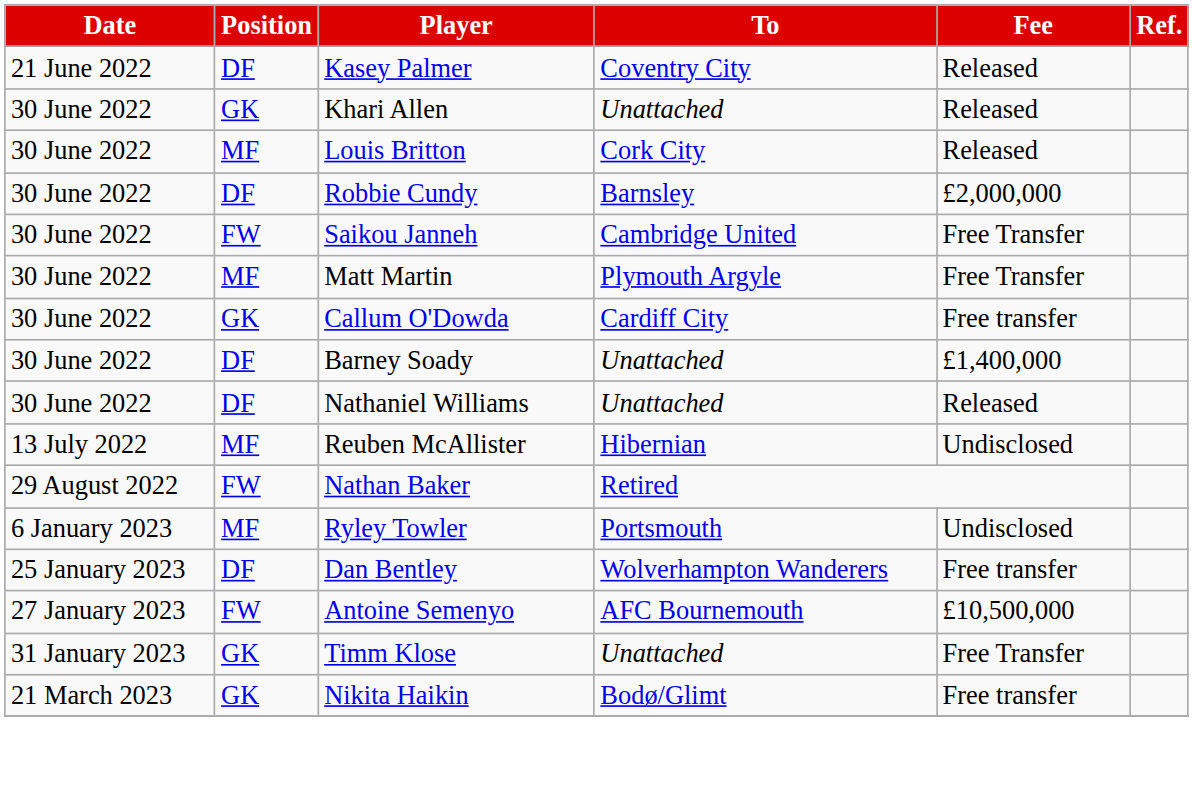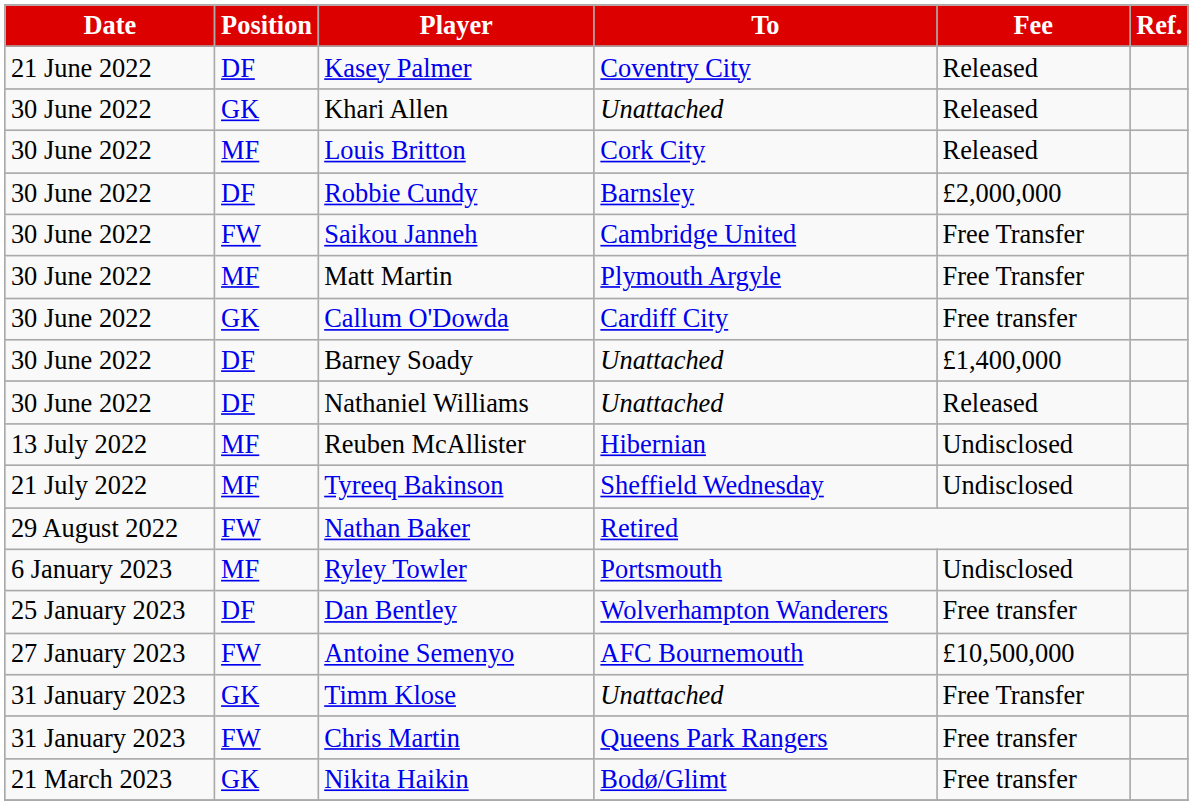 <table class="wikitable plainrowheaders sortable">
 <tr>
 <th style="background:#DD0000; color:#FFFFFF; width:120px;">Date</th>
 <th style="background:#DD0000; color:#FFFFFF; width:50px;">Position</th>
 <th style="background:#DD0000; color:#FFFFFF; width:160px;">Player</th>
 <th style="background:#DD0000; color:#FFFFFF; width:200px;">To</th>
 <th style="background:#DD0000; color:#FFFFFF; width:110px;">Fee</th>
 <th style="background:#DD0000; color:#FFFFFF; width:25px;">Ref.</th>
 </tr>
 <tr>
 <td>21 June 2022</td>
 <td><a href='#'>DF</a></td>
 <td> <a href='#'>Kasey Palmer</a></td>
 <td> <a href='#'>Coventry City</a></td>
 <td>Released</td>
 <td></td>
 </tr>
 <tr>
 <td>30 June 2022</td>
 <td><a href='#'>GK</a></td>
 <td> Khari Allen</td>
 <td> <em>Unattached</em></td>
 <td>Released</td>
 <td></td>
 </tr>
 <tr>
 <td>30 June 2022</td>
 <td><a href='#'>MF</a></td>
 <td> <a href='#'>Louis Britton</a></td>
 <td> <a href='#'>Cork City</a></td>
 <td>Released</td>
 <td></td>
 </tr>
 <tr>
 <td>30 June 2022</td>
 <td><a href='#'>DF</a></td>
 <td> <a href='#'>Robbie Cundy</a></td>
 <td> <a href='#'>Barnsley</a></td>
 <td>£2,000,000</td>
 <td></td>
 </tr>
 <tr>
 <td>30 June 2022</td>
 <td><a href='#'>FW</a></td>
 <td> <a href='#'>Saikou Janneh</a></td>
 <td> <a href='#'>Cambridge United</a></td>
 <td>Free Transfer</td>
 <td></td>
 </tr>
 <tr>
 <td>30 June 2022</td>
 <td><a href='#'>MF</a></td>
 <td> Matt Martin</td>
 <td> <a href='#'>Plymouth Argyle</a></td>
 <td>Free Transfer</td>
 <td></td>
 </tr>
 <tr>
 <td>30 June 2022</td>
 <td><a href='#'>GK</a></td>
 <td> <a href='#'>Callum O'Dowda</a></td>
 <td> <a href='#'>Cardiff City</a></td>
 <td>Free transfer</td>
 <td></td>
 </tr>
 <tr>
 <td>30 June 2022</td>
 <td><a href='#'>DF</a></td>
 <td> Barney Soady</td>
 <td> <em>Unattached</em></td>
 <td>£1,400,000</td>
 <td></td>
 </tr>
 <tr>
 <td>30 June 2022</td>
 <td><a href='#'>DF</a></td>
 <td> Nathaniel Williams</td>
 <td> <em>Unattached</em></td>
 <td>Released</td>
 <td></td>
 </tr>
 <tr>
 <td>13 July 2022</td>
 <td><a href='#'>MF</a></td>
 <td> Reuben McAllister</td>
 <td> <a href='#'>Hibernian</a></td>
 <td>Undisclosed</td>
 <td></td>
 </tr>
 <tr>
+<td>21 July 2022</td>
+<td><a href='#'>MF</a></td>
+<td> <a href='#'>Tyreeq Bakinson</a></td>
+<td> <a href='#'>Sheffield Wednesday</a></td>
+<td>Undisclosed</td>
+<td></td>
+</tr>
+<tr>
 <td>29 August 2022</td>
 <td><a href='#'>FW</a></td>
 <td> <a href='#'>Nathan Baker</a></td>
 <td colspan="2"> <a href='#'>Retired</a></td>
 <td></td>
 </tr>
 <tr>
 <td>6 January 2023</td>
 <td><a href='#'>MF</a></td>
 <td> <a href='#'>Ryley Towler</a></td>
 <td> <a href='#'>Portsmouth</a></td>
 <td>Undisclosed</td>
 <td></td>
 </tr>
 <tr>
 <td>25 January 2023</td>
 <td><a href='#'>DF</a></td>
 <td> <a href='#'>Dan Bentley</a></td>
 <td> <a href='#'>Wolverhampton Wanderers</a></td>
 <td>Free transfer</td>
 <td></td>
 </tr>
 <tr>
 <td>27 January 2023</td>
 <td><a href='#'>FW</a></td>
 <td> <a href='#'>Antoine Semenyo</a></td>
 <td> <a href='#'>AFC Bournemouth</a></td>
 <td>£10,500,000</td>
 <td></td>
 </tr>
 <tr>
 <td>31 January 2023</td>
 <td><a href='#'>GK</a></td>
 <td> <a href='#'>Timm Klose</a></td>
 <td> <em>Unattached</em></td>
 <td>Free Transfer</td>
 <td></td>
 </tr>
 <tr>
+<td>31 January 2023</td>
+<td><a href='#'>FW</a></td>
+<td> <a href='#'> Chris Martin</a></td>
+<td> <a href='#'> Queens Park Rangers</a></td>
+<td>Free transfer</td>
+<td></td>
+</tr>
+<tr>
 <td>21 March 2023</td>
 <td><a href='#'>GK</a></td>
 <td> <a href='#'>Nikita Haikin</a></td>
 <td> <a href='#'>Bodø/Glimt</a></td>
 <td>Free transfer</td>
 <td></td>
 </tr>
 <tr>
 </tr>
 </table>
